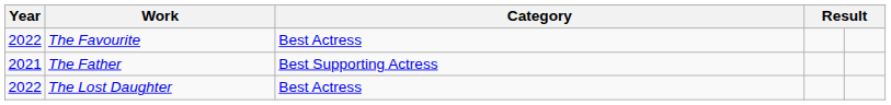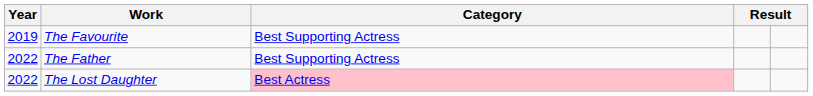 <table class=wikitable>
 <tr>
 <th scope="col" style="width:1em;">Year</th>
 <th scope="col" style="width:15em;">Work</th>
 <th scope="col" style="width:35em;">Category</th>
 <th scope="col" style="width:5em;" colspan=2>Result</th>
 </tr>
 <tr>
-<td><a href='#'>2022</a></td>
+<td><a href='#'>2019</a></td>
 <td><em><a href='#'>The Favourite</a></em></td>
-<td><a href='#'>Best Actress</a></td>
+<td><a href='#'>Best Supporting Actress</a></td>
 <td></td>
 <td style="text-align:center;"></td>
 </tr>
 <tr>
-<td><a href='#'>2021</a></td>
+<td><a href='#'>2022</a></td>
 <td><em><a href='#'>The Father</a></em></td>
 <td><a href='#'>Best Supporting Actress</a></td>
 <td></td>
 <td style="text-align:center;"></td>
 </tr>
 <tr>
 <td><a href='#'>2022</a></td>
 <td><em><a href='#'>The Lost Daughter</a></em></td>
-<td><a href='#'>Best Actress</a></td>
+<td style="background: pink;"><a href='#'>Best Actress</a></td>
 <td></td>
 <td style="text-align:center;"></td>
 </tr>
 </table>
